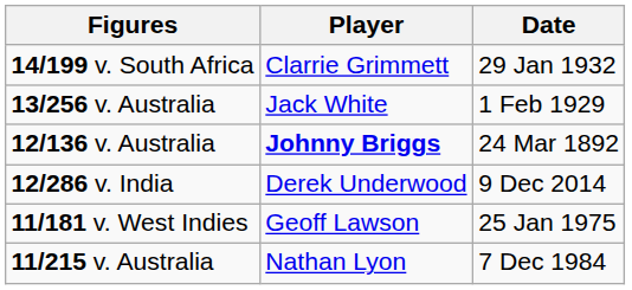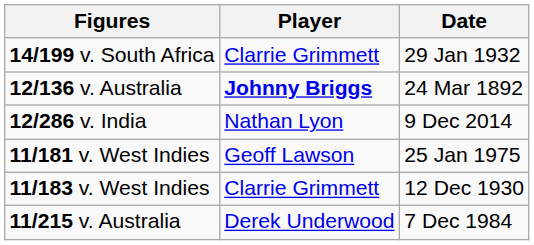 <table class="wikitable">
 <tr>
 <th>Figures</th>
 <th>Player</th>
 <th>Date</th>
 </tr>
 <tr>
 <td><strong>14/199</strong> v. South Africa</td>
 <td> <a href='#'>Clarrie Grimmett</a></td>
 <td>29 Jan 1932</td>
 </tr>
 <tr>
-<td><strong>13/256</strong> v. Australia</td>
-<td> <a href='#'>Jack White</a></td>
-<td>1 Feb 1929</td>
-</tr>
-<tr>
 <td><strong>12/136</strong> v. Australia</td>
 <td><strong> <a href='#'>Johnny Briggs</a></strong></td>
 <td>24 Mar 1892</td>
 </tr>
 <tr>
 <td><strong>12/286</strong> v. India</td>
-<td> <a href='#'>Derek Underwood</a></td>
+<td> <a href='#'>Nathan Lyon</a></td>
 <td>9 Dec 2014</td>
 </tr>
 <tr>
 <td><strong>11/181</strong> v. West Indies</td>
 <td> <a href='#'>Geoff Lawson</a></td>
 <td>25 Jan 1975</td>
 </tr>
 <tr>
+<td><strong>11/183</strong> v. West Indies</td>
+<td> <a href='#'>Clarrie Grimmett</a></td>
+<td>12 Dec 1930</td>
+</tr>
+<tr>
 <td><strong>11/215</strong> v. Australia</td>
-<td> <a href='#'>Nathan Lyon</a></td>
+<td> <a href='#'>Derek Underwood</a></td>
 <td>7 Dec 1984</td>
 </tr>
 </table>
